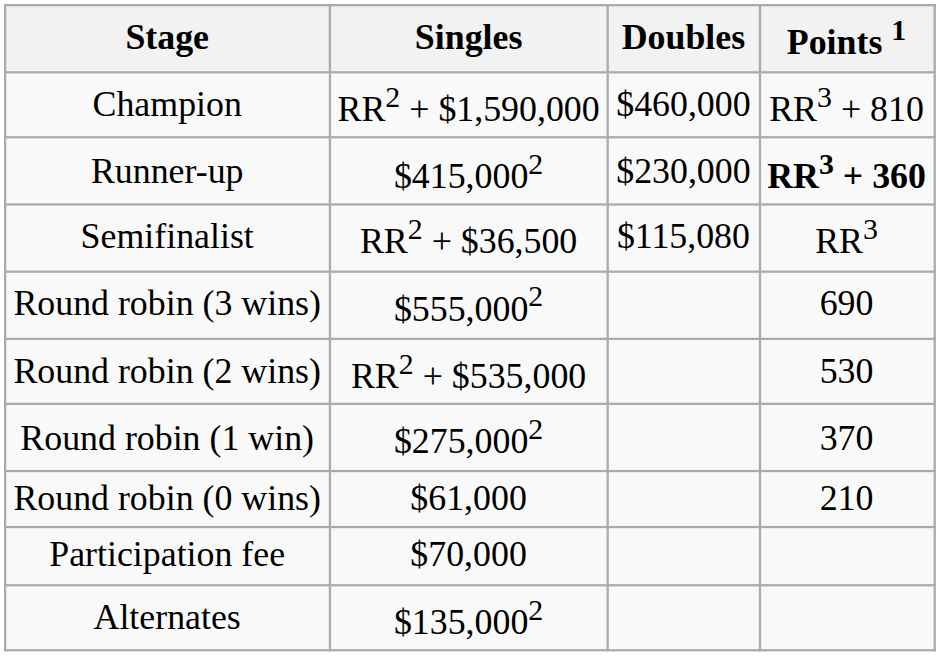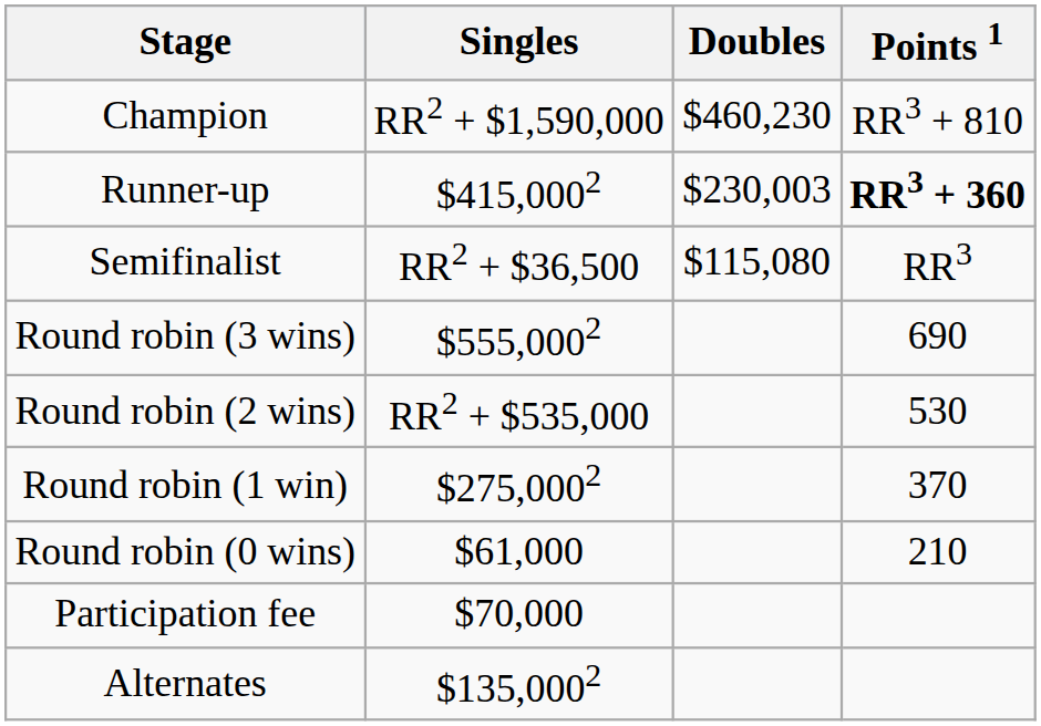 <table class=wikitable style=text-align:center>
 <tr style="background:#d1e4fd;">
 <th>Stage</th>
 <th>Singles</th>
 <th>Doubles</th>
 <th>Points <sup>1</sup></th>
 </tr>
 <tr>
 <td>Champion</td>
 <td>RR<sup>2</sup> + $1,590,000</td>
-<td>$460,000</td>
+<td>$460,230</td>
 <td>RR<sup>3</sup>  + 810</td>
 </tr>
 <tr>
 <td>Runner-up</td>
 <td>$415,000<sup>2</sup></td>
-<td>$230,000</td>
+<td>$230,003</td>
 <td><strong>RR<sup>3</sup>  + 360</strong></td>
 </tr>
 <tr>
 <td>Semifinalist</td>
 <td>RR<sup>2</sup> + $36,500</td>
 <td>$115,080</td>
 <td>RR<sup>3</sup></td>
 </tr>
 <tr>
 <td>Round robin (3 wins)</td>
 <td>$555,000<sup>2</sup></td>
 <td></td>
 <td>690</td>
 </tr>
 <tr>
 <td>Round robin (2 wins)</td>
 <td>RR<sup>2</sup> + $535,000</td>
 <td></td>
 <td>530</td>
 </tr>
 <tr>
 <td>Round robin (1 win)</td>
 <td>$275,000<sup>2</sup></td>
 <td></td>
 <td>370</td>
 </tr>
 <tr>
 <td>Round robin (0 wins)</td>
 <td>$61,000</td>
 <td></td>
 <td>210</td>
 </tr>
 <tr>
 <td>Participation fee</td>
 <td>$70,000</td>
 <td></td>
 <td></td>
 </tr>
 <tr>
 <td>Alternates</td>
 <td>$135,000<sup>2</sup></td>
 <td></td>
 <td></td>
 </tr>
 </table>
